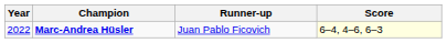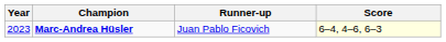 <table class="wikitable" style="font-size:90%">
 <tr>
 <th>Year</th>
 <th style="width:200px;">Champion</th>
 <th style="width:200px;">Runner-up</th>
 <th style="width:175px;">Score</th>
 </tr>
 <tr>
-<td><a href='#'>2022</a></td>
+<td><a href='#'>2023</a></td>
 <td> <strong><a href='#'>Marc-Andrea Hüsler</a></strong></td>
 <td> <a href='#'>Juan Pablo Ficovich</a></td>
 <td style="background: lightyellow;">6–4, 4–6, 6–3</td>
 </tr>
 </table>
